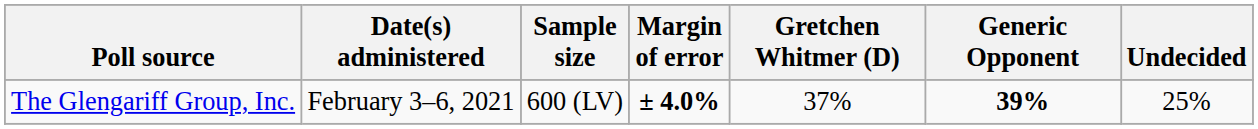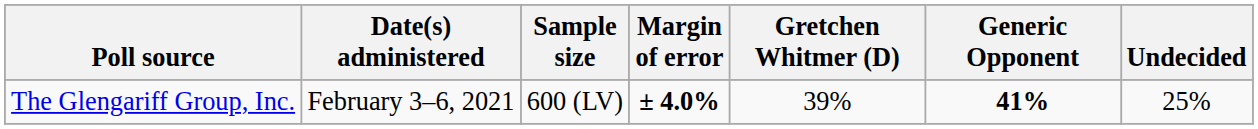 <table class="wikitable" style="font-size:90%;text-align:center;">
 <tr valign=bottom>
 <th>Poll source</th>
 <th>Date(s)<br>administered</th>
 <th>Sample<br>size</th>
 <th>Margin<br>of error</th>
 <th style="width:100px;">Gretchen<br>Whitmer (D)</th>
 <th style="width:100px;">Generic<br>Opponent</th>
 <th>Undecided</th>
 </tr>
 <tr>
 <td style="text-align:left;"><a href='#'>The Glengariff Group, Inc.</a></td>
 <td>February 3–6, 2021</td>
 <td>600 (LV)</td>
 <td><strong>± 4.0%</strong></td>
-<td>37%</td>
-<td><strong>39%</strong></td>
+<td>39%</td>
+<td><strong>41%</strong></td>
 <td>25%</td>
 </tr>
 </table>
